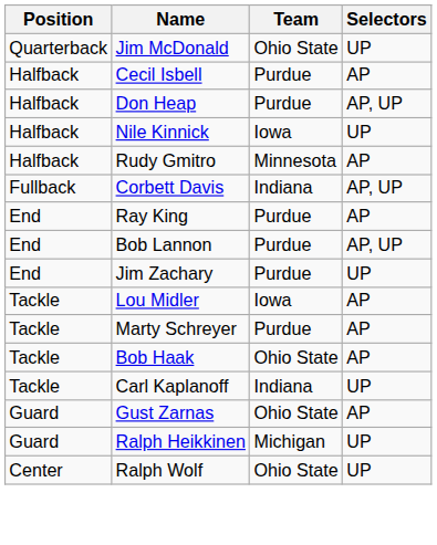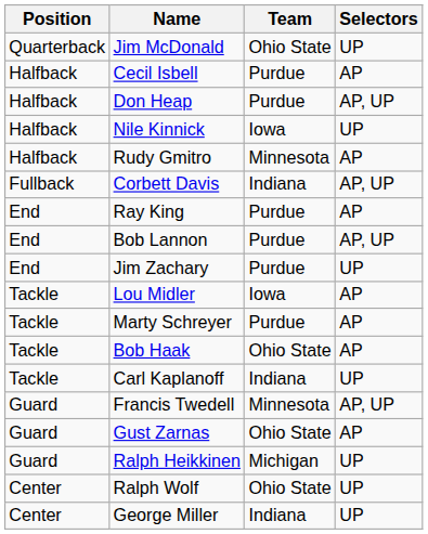 <table class="wikitable" style="font-size: 90%">
 <tr>
 <th>Position</th>
 <th>Name</th>
 <th>Team</th>
 <th>Selectors</th>
 </tr>
 <tr>
 <td>Quarterback</td>
 <td><a href='#'>Jim McDonald</a></td>
 <td>Ohio State</td>
 <td>UP</td>
 </tr>
 <tr>
 <td>Halfback</td>
 <td><a href='#'>Cecil Isbell</a></td>
 <td>Purdue</td>
 <td>AP</td>
 </tr>
 <tr>
 <td>Halfback</td>
 <td><a href='#'>Don Heap</a></td>
 <td>Purdue</td>
 <td>AP, UP</td>
 </tr>
 <tr>
 <td>Halfback</td>
 <td><a href='#'>Nile Kinnick</a></td>
 <td>Iowa</td>
 <td>UP</td>
 </tr>
 <tr>
 <td>Halfback</td>
 <td>Rudy Gmitro</td>
 <td>Minnesota</td>
 <td>AP</td>
 </tr>
 <tr>
 <td>Fullback</td>
 <td><a href='#'>Corbett Davis</a></td>
 <td>Indiana</td>
 <td>AP, UP</td>
 </tr>
 <tr>
 <td>End</td>
 <td>Ray King</td>
 <td>Purdue</td>
 <td>AP</td>
 </tr>
 <tr>
 <td>End</td>
 <td>Bob Lannon</td>
 <td>Purdue</td>
 <td>AP, UP</td>
 </tr>
 <tr>
 <td>End</td>
 <td>Jim Zachary</td>
 <td>Purdue</td>
 <td>UP</td>
 </tr>
 <tr>
 <td>Tackle</td>
 <td><a href='#'>Lou Midler</a></td>
 <td>Iowa</td>
 <td>AP</td>
 </tr>
 <tr>
 <td>Tackle</td>
 <td>Marty Schreyer</td>
 <td>Purdue</td>
 <td>AP</td>
 </tr>
 <tr>
 <td>Tackle</td>
 <td><a href='#'>Bob Haak</a></td>
 <td>Ohio State</td>
 <td>AP</td>
 </tr>
 <tr>
 <td>Tackle</td>
 <td>Carl Kaplanoff</td>
 <td>Indiana</td>
 <td>UP</td>
 </tr>
 <tr>
 <td>Guard</td>
+<td>Francis Twedell</td>
+<td>Minnesota</td>
+<td>AP, UP</td>
+</tr>
+<tr>
+<td>Guard</td>
 <td><a href='#'>Gust Zarnas</a></td>
 <td>Ohio State</td>
 <td>AP</td>
 </tr>
 <tr>
 <td>Guard</td>
 <td><a href='#'>Ralph Heikkinen</a></td>
 <td>Michigan</td>
 <td>UP</td>
 </tr>
 <tr>
 <td>Center</td>
 <td>Ralph Wolf</td>
 <td>Ohio State</td>
 <td>UP</td>
 </tr>
+<tr>
+<td>Center</td>
+<td>George Miller</td>
+<td>Indiana</td>
+<td>UP</td>
+</tr>
 </table>
